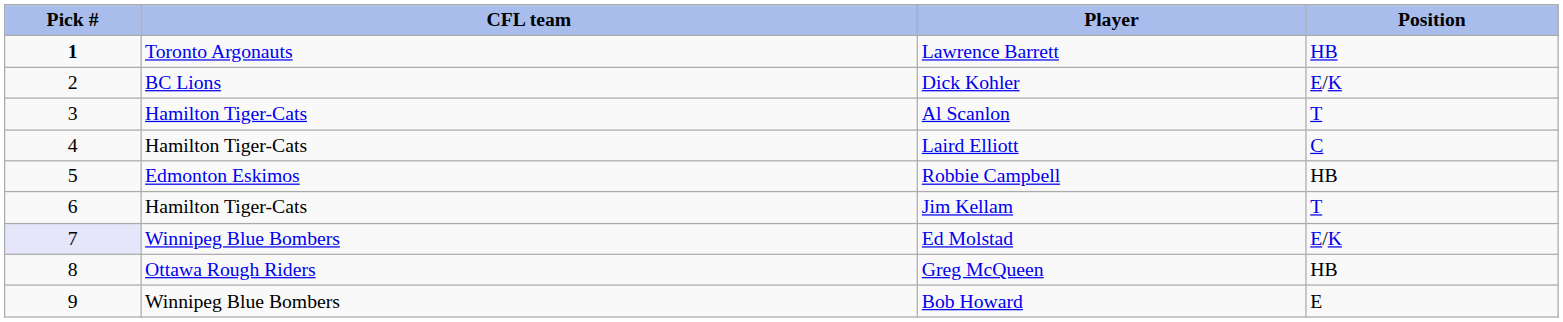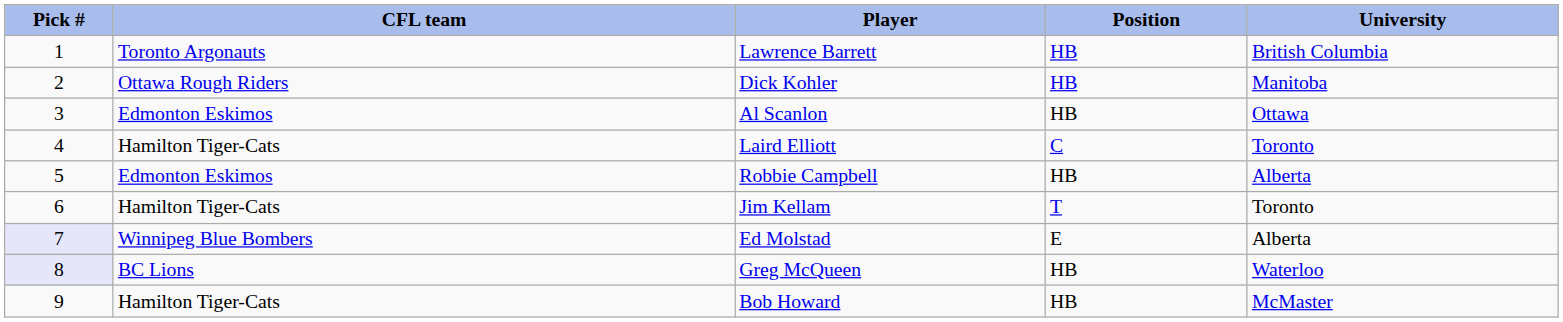 <table class="wikitable" style="width: 100%">
 <tr>
 <th style="background:#A8BDEC;" width=7%>Pick #</th>
 <th width=40% style="background:#A8BDEC;">CFL team</th>
 <th width=20% style="background:#A8BDEC;">Player</th>
 <th width=13% style="background:#A8BDEC;">Position</th>
+<th width=20% style="background:#A8BDEC;">University</th>
 </tr>
 <tr>
-<td align=center><strong>1</strong></td>
+<td align=center>1</td>
 <td><a href='#'>Toronto Argonauts</a></td>
 <td><a href='#'>Lawrence Barrett</a></td>
 <td><a href='#'>HB</a></td>
+<td><a href='#'>British Columbia</a></td>
 </tr>
 <tr>
 <td align=center>2</td>
-<td><a href='#'>BC Lions</a></td>
+<td><a href='#'>Ottawa Rough Riders</a></td>
 <td><a href='#'>Dick Kohler</a></td>
-<td><a href='#'>E</a>/<a href='#'>K</a></td>
+<td><a href='#'>HB</a></td>
+<td><a href='#'>Manitoba</a></td>
 </tr>
 <tr>
 <td align=center>3</td>
-<td><a href='#'>Hamilton Tiger-Cats</a></td>
+<td><a href='#'>Edmonton Eskimos</a></td>
 <td><a href='#'>Al Scanlon</a></td>
-<td><a href='#'>T</a></td>
+<td>HB</td>
+<td><a href='#'>Ottawa</a></td>
 </tr>
 <tr>
 <td align=center>4</td>
 <td>Hamilton Tiger-Cats</td>
 <td><a href='#'>Laird Elliott</a></td>
 <td><a href='#'>C</a></td>
+<td><a href='#'>Toronto</a></td>
 </tr>
 <tr>
 <td align=center>5</td>
 <td><a href='#'>Edmonton Eskimos</a></td>
 <td><a href='#'>Robbie Campbell</a></td>
 <td>HB</td>
+<td><a href='#'>Alberta</a></td>
 </tr>
 <tr>
 <td align=center>6</td>
 <td>Hamilton Tiger-Cats</td>
 <td><a href='#'>Jim Kellam</a></td>
 <td><a href='#'>T</a></td>
+<td>Toronto</td>
 </tr>
 <tr>
 <td align=center style="background: lavender;">7</td>
 <td><a href='#'>Winnipeg Blue Bombers</a></td>
 <td><a href='#'>Ed Molstad</a></td>
-<td><a href='#'>E</a>/<a href='#'>K</a></td>
+<td>E</td>
+<td>Alberta</td>
 </tr>
 <tr>
-<td align=center>8</td>
-<td><a href='#'>Ottawa Rough Riders</a></td>
+<td align=center style="background: lavender;">8</td>
+<td><a href='#'>BC Lions</a></td>
 <td><a href='#'>Greg McQueen</a></td>
 <td>HB</td>
+<td><a href='#'>Waterloo</a></td>
 </tr>
 <tr>
 <td align=center>9</td>
-<td>Winnipeg Blue Bombers</td>
+<td>Hamilton Tiger-Cats</td>
 <td><a href='#'>Bob Howard</a></td>
-<td>E</td>
+<td>HB</td>
+<td><a href='#'>McMaster</a></td>
 </tr>
 </table>
